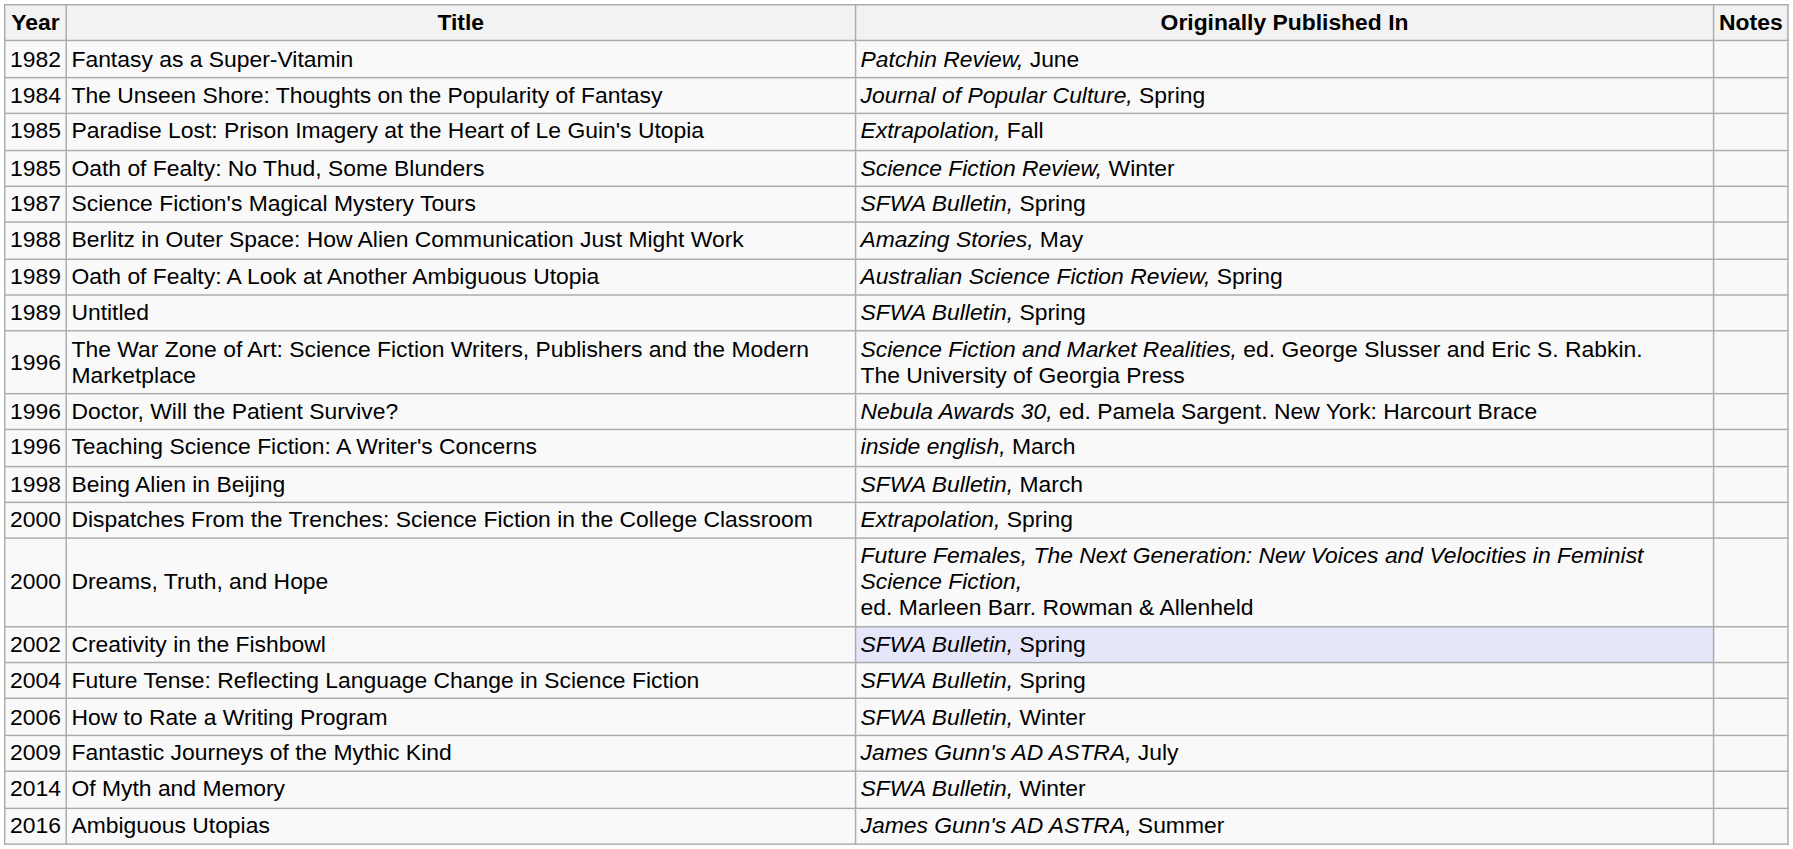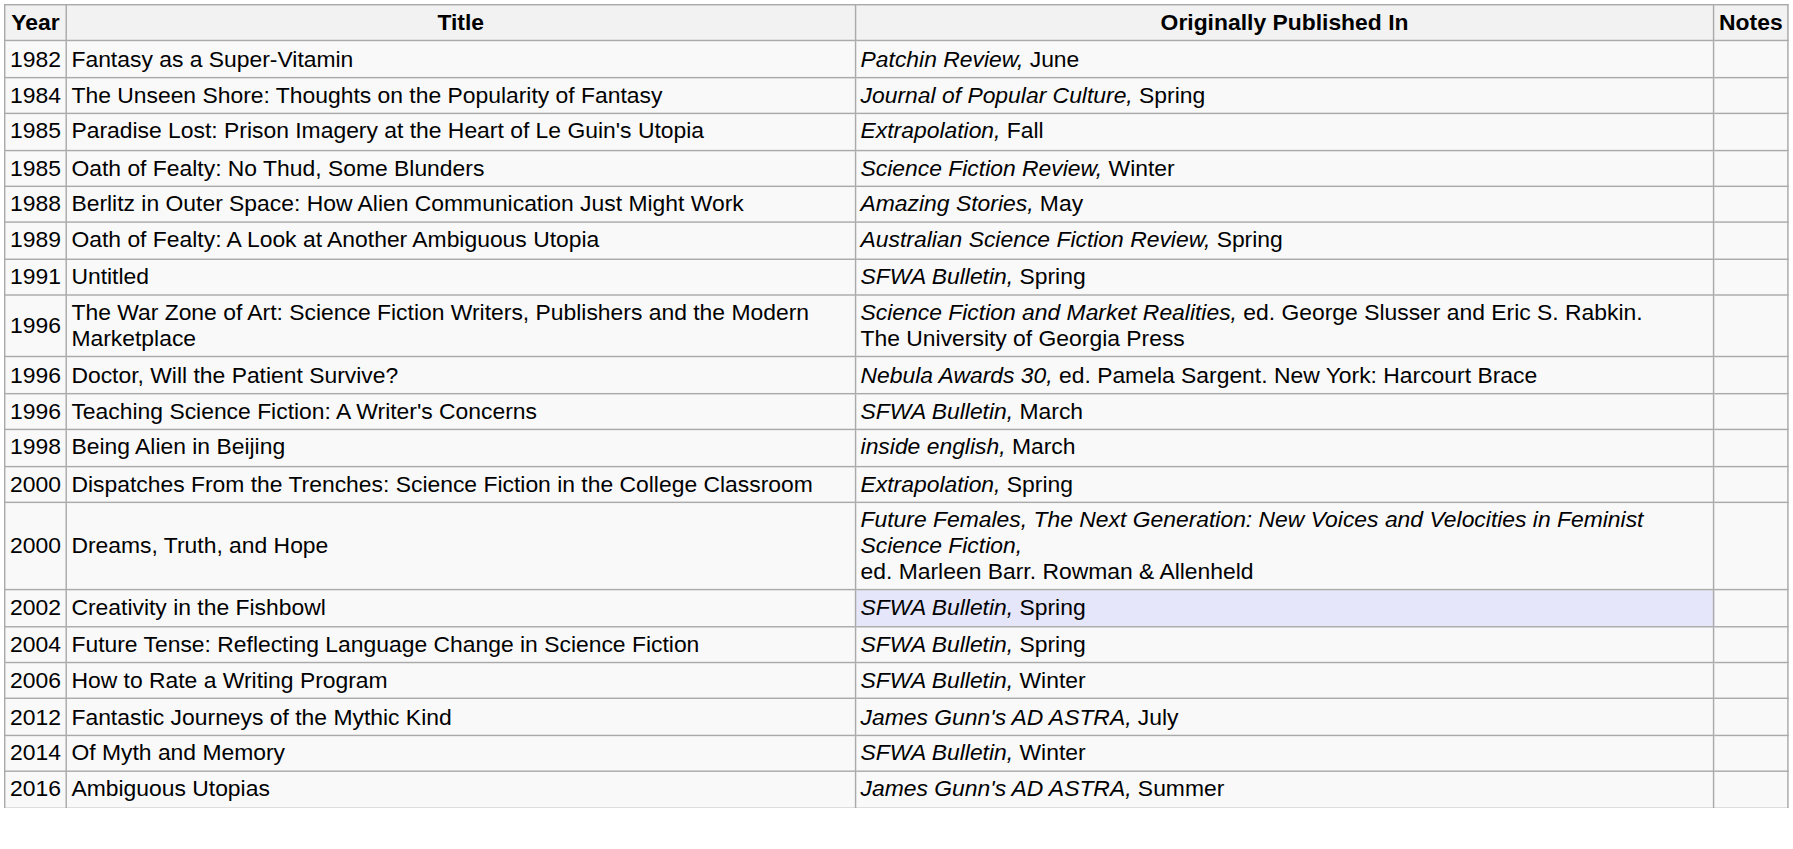 <table class="wikitable">
 <tr>
 <th>Year</th>
 <th>Title</th>
 <th>Originally Published In</th>
 <th>Notes</th>
 </tr>
 <tr>
 <td>1982</td>
 <td>Fantasy as a Super-Vitamin</td>
 <td><em>Patchin Review,</em> June</td>
 <td></td>
 </tr>
 <tr>
 <td>1984</td>
 <td>The Unseen Shore: Thoughts on the Popularity of Fantasy</td>
 <td><em>Journal of Popular Culture,</em> Spring</td>
 <td></td>
 </tr>
 <tr>
 <td>1985</td>
 <td>Paradise Lost: Prison Imagery at the Heart of Le Guin's Utopia</td>
 <td><em>Extrapolation,</em> Fall</td>
 <td></td>
 </tr>
 <tr>
 <td>1985</td>
 <td>Oath of Fealty: No Thud, Some Blunders</td>
 <td><em>Science Fiction Review,</em> Winter</td>
 <td></td>
 </tr>
 <tr>
-<td>1987</td>
-<td>Science Fiction's Magical Mystery Tours</td>
-<td><em>SFWA Bulletin,</em> Spring</td>
-<td></td>
-</tr>
-<tr>
 <td>1988</td>
 <td>Berlitz in Outer Space: How Alien Communication Just Might Work</td>
 <td><em>Amazing Stories,</em> May</td>
 <td></td>
 </tr>
 <tr>
 <td>1989</td>
 <td>Oath of Fealty: A Look at Another Ambiguous Utopia</td>
 <td><em>Australian Science Fiction Review,</em> Spring</td>
 <td></td>
 </tr>
 <tr>
-<td>1989</td>
+<td>1991</td>
 <td>Untitled</td>
 <td><em>SFWA Bulletin,</em> Spring</td>
 <td></td>
 </tr>
 <tr>
 <td>1996</td>
 <td>The War Zone of Art: Science Fiction Writers, Publishers and the Modern Marketplace</td>
 <td><em>Science Fiction and Market Realities,</em> ed. George Slusser and Eric S. Rabkin.<br>The University of Georgia Press</td>
 <td></td>
 </tr>
 <tr>
 <td>1996</td>
 <td>Doctor, Will the Patient Survive?</td>
 <td><em>Nebula Awards 30,</em> ed. Pamela Sargent. New York: Harcourt Brace</td>
 <td></td>
 </tr>
 <tr>
 <td>1996</td>
 <td>Teaching Science Fiction: A Writer's Concerns</td>
-<td><em>inside english,</em> March</td>
+<td><em>SFWA Bulletin,</em> March</td>
 <td></td>
 </tr>
 <tr>
 <td>1998</td>
 <td>Being Alien in Beijing</td>
-<td><em>SFWA Bulletin,</em> March</td>
+<td><em>inside english,</em> March</td>
 <td></td>
 </tr>
 <tr>
 <td>2000</td>
 <td>Dispatches From the Trenches: Science Fiction in the College Classroom</td>
 <td><em>Extrapolation,</em> Spring</td>
 <td></td>
 </tr>
 <tr>
 <td>2000</td>
 <td>Dreams, Truth, and Hope</td>
 <td><em>Future Females, The Next Generation: New Voices and Velocities in Feminist Science Fiction,</em><br>ed. Marleen Barr. Rowman & Allenheld</td>
 <td></td>
 </tr>
 <tr>
 <td>2002</td>
 <td>Creativity in the Fishbowl</td>
 <td style="background: lavender;"><em>SFWA Bulletin,</em> Spring</td>
 <td></td>
 </tr>
 <tr>
 <td>2004</td>
 <td>Future Tense: Reflecting Language Change in Science Fiction</td>
 <td><em>SFWA Bulletin,</em> Spring</td>
 <td></td>
 </tr>
 <tr>
 <td>2006</td>
 <td>How to Rate a Writing Program</td>
 <td><em>SFWA Bulletin,</em> Winter</td>
 <td></td>
 </tr>
 <tr>
-<td>2009</td>
+<td>2012</td>
 <td>Fantastic Journeys of the Mythic Kind</td>
 <td><em>James Gunn's AD ASTRA,</em> July</td>
 <td></td>
 </tr>
 <tr>
 <td>2014</td>
 <td>Of Myth and Memory</td>
 <td><em>SFWA Bulletin,</em> Winter</td>
 <td></td>
 </tr>
 <tr>
 <td>2016</td>
 <td>Ambiguous Utopias</td>
 <td><em>James Gunn's AD ASTRA,</em> Summer</td>
 <td></td>
 </tr>
 </table>
